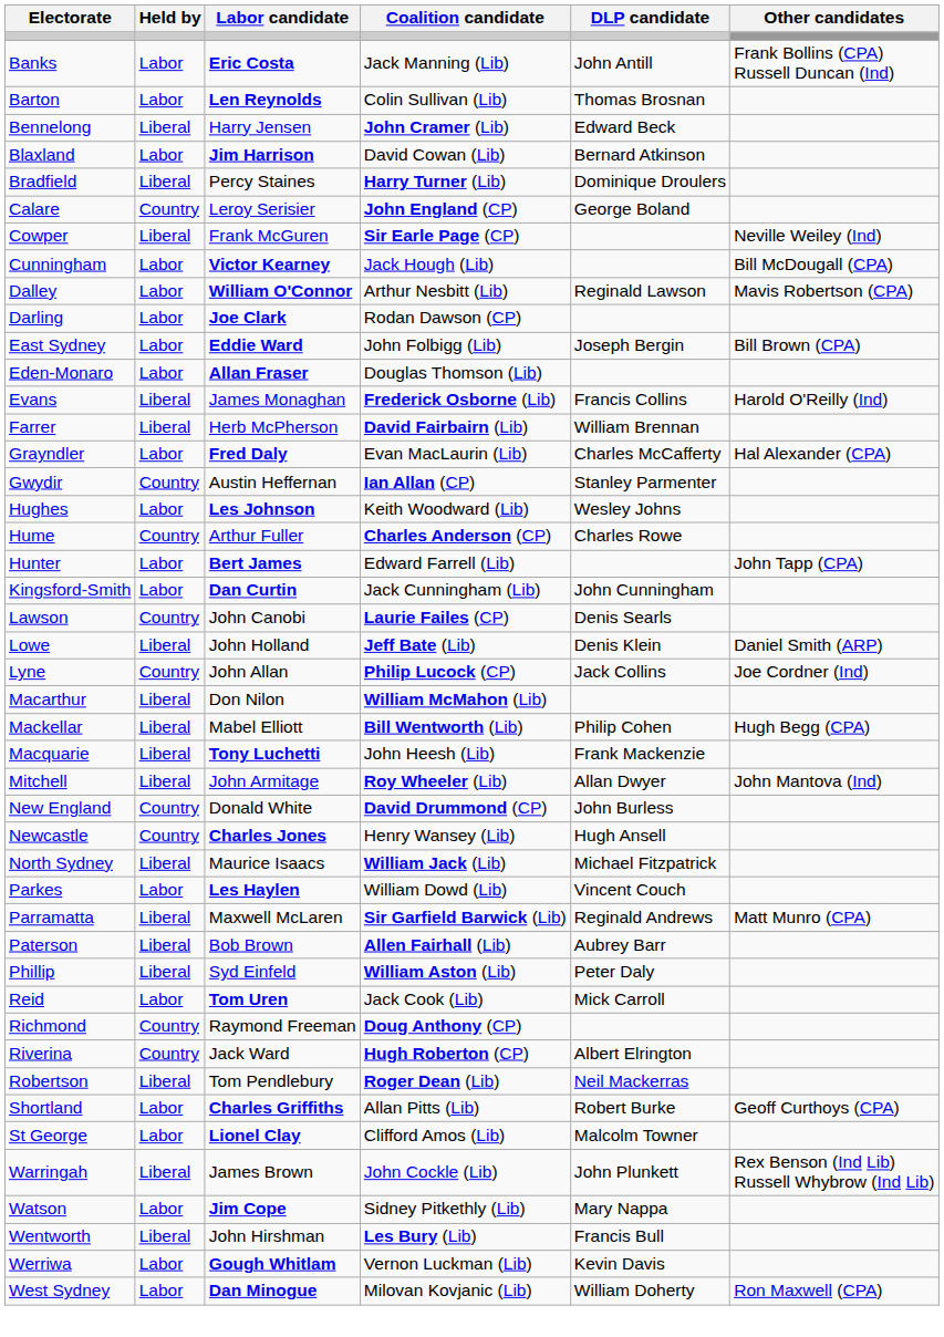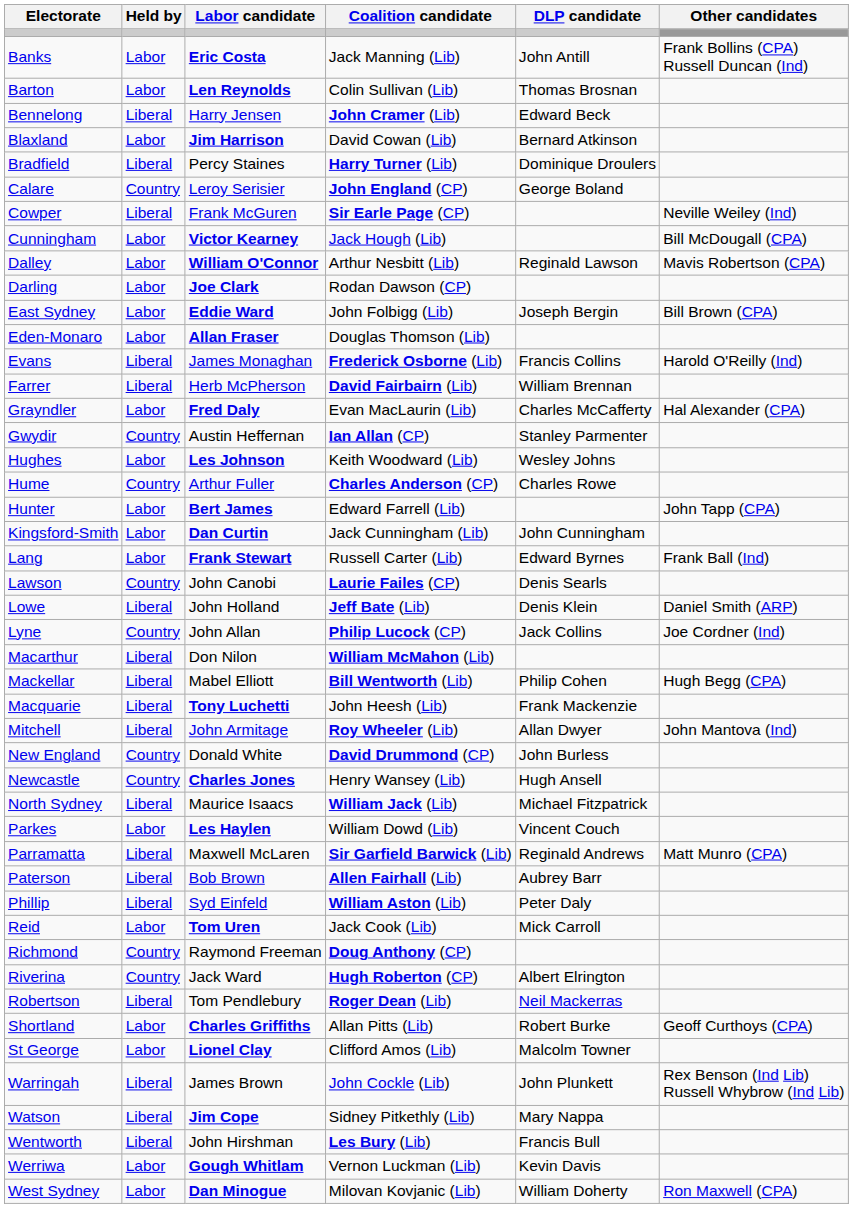 <table class="wikitable">
 <tr>
 <th>Electorate</th>
 <th>Held by</th>
 <th><a href='#'>Labor</a> candidate</th>
 <th><a href='#'>Coalition</a> candidate</th>
 <th><a href='#'>DLP</a> candidate</th>
 <th>Other candidates</th>
 </tr>
 <tr bgcolor="#cccccc">
 <td></td>
 <td></td>
 <td></td>
 <td></td>
 <td></td>
 <td bgcolor="#999999"></td>
 </tr>
 <tr>
 <td><a href='#'>Banks</a></td>
 <td><a href='#'>Labor</a></td>
 <td><strong><a href='#'>Eric Costa</a></strong></td>
 <td>Jack Manning (<a href='#'>Lib</a>)</td>
 <td>John Antill</td>
 <td>Frank Bollins (<a href='#'>CPA</a>)<br>Russell Duncan (<a href='#'>Ind</a>)</td>
 </tr>
 <tr>
 <td><a href='#'>Barton</a></td>
 <td><a href='#'>Labor</a></td>
 <td><strong><a href='#'>Len Reynolds</a></strong></td>
 <td>Colin Sullivan (<a href='#'>Lib</a>)</td>
 <td>Thomas Brosnan</td>
 <td></td>
 </tr>
 <tr>
 <td><a href='#'>Bennelong</a></td>
 <td><a href='#'>Liberal</a></td>
 <td><a href='#'>Harry Jensen</a></td>
 <td><strong><a href='#'>John Cramer</a></strong> (<a href='#'>Lib</a>)</td>
 <td>Edward Beck</td>
 <td></td>
 </tr>
 <tr>
 <td><a href='#'>Blaxland</a></td>
 <td><a href='#'>Labor</a></td>
 <td><strong><a href='#'>Jim Harrison</a></strong></td>
 <td>David Cowan (<a href='#'>Lib</a>)</td>
 <td>Bernard Atkinson</td>
 <td></td>
 </tr>
 <tr>
 <td><a href='#'>Bradfield</a></td>
 <td><a href='#'>Liberal</a></td>
 <td>Percy Staines</td>
 <td><strong><a href='#'>Harry Turner</a></strong> (<a href='#'>Lib</a>)</td>
 <td>Dominique Droulers</td>
 <td></td>
 </tr>
 <tr>
 <td><a href='#'>Calare</a></td>
 <td><a href='#'>Country</a></td>
 <td><a href='#'>Leroy Serisier</a></td>
 <td><strong><a href='#'>John England</a></strong> (<a href='#'>CP</a>)</td>
 <td>George Boland</td>
 <td></td>
 </tr>
 <tr>
 <td><a href='#'>Cowper</a></td>
 <td><a href='#'>Liberal</a></td>
 <td><a href='#'>Frank McGuren</a></td>
 <td><strong><a href='#'>Sir Earle Page</a></strong> (<a href='#'>CP</a>)</td>
 <td></td>
 <td>Neville Weiley (<a href='#'>Ind</a>)</td>
 </tr>
 <tr>
 <td><a href='#'>Cunningham</a></td>
 <td><a href='#'>Labor</a></td>
 <td><strong><a href='#'>Victor Kearney</a></strong></td>
 <td><a href='#'>Jack Hough</a> (<a href='#'>Lib</a>)</td>
 <td></td>
 <td>Bill McDougall (<a href='#'>CPA</a>)</td>
 </tr>
 <tr>
 <td><a href='#'>Dalley</a></td>
 <td><a href='#'>Labor</a></td>
 <td><strong><a href='#'>William O'Connor</a></strong></td>
 <td>Arthur Nesbitt (<a href='#'>Lib</a>)</td>
 <td>Reginald Lawson</td>
 <td>Mavis Robertson (<a href='#'>CPA</a>)</td>
 </tr>
 <tr>
 <td><a href='#'>Darling</a></td>
 <td><a href='#'>Labor</a></td>
 <td><strong><a href='#'>Joe Clark</a></strong></td>
 <td>Rodan Dawson (<a href='#'>CP</a>)</td>
 <td></td>
 <td></td>
 </tr>
 <tr>
 <td><a href='#'>East Sydney</a></td>
 <td><a href='#'>Labor</a></td>
 <td><strong><a href='#'>Eddie Ward</a></strong></td>
 <td>John Folbigg (<a href='#'>Lib</a>)</td>
 <td>Joseph Bergin</td>
 <td>Bill Brown (<a href='#'>CPA</a>)</td>
 </tr>
 <tr>
 <td><a href='#'>Eden-Monaro</a></td>
 <td><a href='#'>Labor</a></td>
 <td><strong><a href='#'>Allan Fraser</a></strong></td>
 <td>Douglas Thomson (<a href='#'>Lib</a>)</td>
 <td></td>
 <td></td>
 </tr>
 <tr>
 <td><a href='#'>Evans</a></td>
 <td><a href='#'>Liberal</a></td>
 <td><a href='#'>James Monaghan</a></td>
 <td><strong><a href='#'>Frederick Osborne</a></strong> (<a href='#'>Lib</a>)</td>
 <td>Francis Collins</td>
 <td>Harold O'Reilly (<a href='#'>Ind</a>)</td>
 </tr>
 <tr>
 <td><a href='#'>Farrer</a></td>
 <td><a href='#'>Liberal</a></td>
 <td><a href='#'>Herb McPherson</a></td>
 <td><strong><a href='#'>David Fairbairn</a></strong> (<a href='#'>Lib</a>)</td>
 <td>William Brennan</td>
 <td></td>
 </tr>
 <tr>
 <td><a href='#'>Grayndler</a></td>
 <td><a href='#'>Labor</a></td>
 <td><strong><a href='#'>Fred Daly</a></strong></td>
 <td>Evan MacLaurin (<a href='#'>Lib</a>)</td>
 <td>Charles McCafferty</td>
 <td>Hal Alexander (<a href='#'>CPA</a>)</td>
 </tr>
 <tr>
 <td><a href='#'>Gwydir</a></td>
 <td><a href='#'>Country</a></td>
 <td>Austin Heffernan</td>
 <td><strong><a href='#'>Ian Allan</a></strong> (<a href='#'>CP</a>)</td>
 <td>Stanley Parmenter</td>
 <td></td>
 </tr>
 <tr>
 <td><a href='#'>Hughes</a></td>
 <td><a href='#'>Labor</a></td>
 <td><strong><a href='#'>Les Johnson</a></strong></td>
 <td>Keith Woodward (<a href='#'>Lib</a>)</td>
 <td>Wesley Johns</td>
 <td></td>
 </tr>
 <tr>
 <td><a href='#'>Hume</a></td>
 <td><a href='#'>Country</a></td>
 <td><a href='#'>Arthur Fuller</a></td>
 <td><strong><a href='#'>Charles Anderson</a></strong> (<a href='#'>CP</a>)</td>
 <td>Charles Rowe</td>
 <td></td>
 </tr>
 <tr>
 <td><a href='#'>Hunter</a></td>
 <td><a href='#'>Labor</a></td>
 <td><strong><a href='#'>Bert James</a></strong></td>
 <td>Edward Farrell (<a href='#'>Lib</a>)</td>
 <td></td>
 <td>John Tapp (<a href='#'>CPA</a>)</td>
 </tr>
 <tr>
 <td><a href='#'>Kingsford-Smith</a></td>
 <td><a href='#'>Labor</a></td>
 <td><strong><a href='#'>Dan Curtin</a></strong></td>
 <td>Jack Cunningham (<a href='#'>Lib</a>)</td>
 <td>John Cunningham</td>
 <td></td>
 </tr>
 <tr>
+<td><a href='#'>Lang</a></td>
+<td><a href='#'>Labor</a></td>
+<td><strong><a href='#'>Frank Stewart</a></strong></td>
+<td>Russell Carter (<a href='#'>Lib</a>)</td>
+<td>Edward Byrnes</td>
+<td>Frank Ball (<a href='#'>Ind</a>)</td>
+</tr>
+<tr>
 <td><a href='#'>Lawson</a></td>
 <td><a href='#'>Country</a></td>
 <td>John Canobi</td>
 <td><strong><a href='#'>Laurie Failes</a></strong> (<a href='#'>CP</a>)</td>
 <td>Denis Searls</td>
 <td></td>
 </tr>
 <tr>
 <td><a href='#'>Lowe</a></td>
 <td><a href='#'>Liberal</a></td>
 <td>John Holland</td>
 <td><strong><a href='#'>Jeff Bate</a></strong> (<a href='#'>Lib</a>)</td>
 <td>Denis Klein</td>
 <td>Daniel Smith (<a href='#'>ARP</a>)</td>
 </tr>
 <tr>
 <td><a href='#'>Lyne</a></td>
 <td><a href='#'>Country</a></td>
 <td>John Allan</td>
 <td><strong><a href='#'>Philip Lucock</a></strong> (<a href='#'>CP</a>)</td>
 <td>Jack Collins</td>
 <td>Joe Cordner (<a href='#'>Ind</a>)</td>
 </tr>
 <tr>
 <td><a href='#'>Macarthur</a></td>
 <td><a href='#'>Liberal</a></td>
 <td>Don Nilon</td>
 <td><strong><a href='#'>William McMahon</a></strong> (<a href='#'>Lib</a>)</td>
 <td></td>
 <td></td>
 </tr>
 <tr>
 <td><a href='#'>Mackellar</a></td>
 <td><a href='#'>Liberal</a></td>
 <td>Mabel Elliott</td>
 <td><strong><a href='#'>Bill Wentworth</a></strong> (<a href='#'>Lib</a>)</td>
 <td>Philip Cohen</td>
 <td>Hugh Begg (<a href='#'>CPA</a>)</td>
 </tr>
 <tr>
 <td><a href='#'>Macquarie</a></td>
 <td><a href='#'>Liberal</a></td>
 <td><strong><a href='#'>Tony Luchetti</a></strong></td>
 <td>John Heesh (<a href='#'>Lib</a>)</td>
 <td>Frank Mackenzie</td>
 <td></td>
 </tr>
 <tr>
 <td><a href='#'>Mitchell</a></td>
 <td><a href='#'>Liberal</a></td>
 <td><a href='#'>John Armitage</a></td>
 <td><strong><a href='#'>Roy Wheeler</a></strong> (<a href='#'>Lib</a>)</td>
 <td>Allan Dwyer</td>
 <td>John Mantova (<a href='#'>Ind</a>)</td>
 </tr>
 <tr>
 <td><a href='#'>New England</a></td>
 <td><a href='#'>Country</a></td>
 <td>Donald White</td>
 <td><strong><a href='#'>David Drummond</a></strong> (<a href='#'>CP</a>)</td>
 <td>John Burless</td>
 <td></td>
 </tr>
 <tr>
 <td><a href='#'>Newcastle</a></td>
 <td><a href='#'>Country</a></td>
 <td><strong><a href='#'>Charles Jones</a></strong></td>
 <td>Henry Wansey (<a href='#'>Lib</a>)</td>
 <td>Hugh Ansell</td>
 <td></td>
 </tr>
 <tr>
 <td><a href='#'>North Sydney</a></td>
 <td><a href='#'>Liberal</a></td>
 <td>Maurice Isaacs</td>
 <td><strong><a href='#'>William Jack</a></strong> (<a href='#'>Lib</a>)</td>
 <td>Michael Fitzpatrick</td>
 <td></td>
 </tr>
 <tr>
 <td><a href='#'>Parkes</a></td>
 <td><a href='#'>Labor</a></td>
 <td><strong><a href='#'>Les Haylen</a></strong></td>
 <td>William Dowd (<a href='#'>Lib</a>)</td>
 <td>Vincent Couch</td>
 <td></td>
 </tr>
 <tr>
 <td><a href='#'>Parramatta</a></td>
 <td><a href='#'>Liberal</a></td>
 <td>Maxwell McLaren</td>
 <td><strong><a href='#'>Sir Garfield Barwick</a></strong> (<a href='#'>Lib</a>)</td>
 <td>Reginald Andrews</td>
 <td>Matt Munro (<a href='#'>CPA</a>)</td>
 </tr>
 <tr>
 <td><a href='#'>Paterson</a></td>
 <td><a href='#'>Liberal</a></td>
 <td><a href='#'>Bob Brown</a></td>
 <td><strong><a href='#'>Allen Fairhall</a></strong> (<a href='#'>Lib</a>)</td>
 <td>Aubrey Barr</td>
 <td></td>
 </tr>
 <tr>
 <td><a href='#'>Phillip</a></td>
 <td><a href='#'>Liberal</a></td>
 <td><a href='#'>Syd Einfeld</a></td>
 <td><strong><a href='#'>William Aston</a></strong> (<a href='#'>Lib</a>)</td>
 <td>Peter Daly</td>
 <td></td>
 </tr>
 <tr>
 <td><a href='#'>Reid</a></td>
 <td><a href='#'>Labor</a></td>
 <td><strong><a href='#'>Tom Uren</a></strong></td>
 <td>Jack Cook (<a href='#'>Lib</a>)</td>
 <td>Mick Carroll</td>
 <td></td>
 </tr>
 <tr>
 <td><a href='#'>Richmond</a></td>
 <td><a href='#'>Country</a></td>
 <td>Raymond Freeman</td>
 <td><strong><a href='#'>Doug Anthony</a></strong> (<a href='#'>CP</a>)</td>
 <td></td>
 <td></td>
 </tr>
 <tr>
 <td><a href='#'>Riverina</a></td>
 <td><a href='#'>Country</a></td>
 <td>Jack Ward</td>
 <td><strong><a href='#'>Hugh Roberton</a></strong> (<a href='#'>CP</a>)</td>
 <td>Albert Elrington</td>
 <td></td>
 </tr>
 <tr>
 <td><a href='#'>Robertson</a></td>
 <td><a href='#'>Liberal</a></td>
 <td>Tom Pendlebury</td>
 <td><strong><a href='#'>Roger Dean</a></strong> (<a href='#'>Lib</a>)</td>
 <td><a href='#'>Neil Mackerras</a></td>
 <td></td>
 </tr>
 <tr>
 <td><a href='#'>Shortland</a></td>
 <td><a href='#'>Labor</a></td>
 <td><strong><a href='#'>Charles Griffiths</a></strong></td>
 <td>Allan Pitts (<a href='#'>Lib</a>)</td>
 <td>Robert Burke</td>
 <td>Geoff Curthoys (<a href='#'>CPA</a>)</td>
 </tr>
 <tr>
 <td><a href='#'>St George</a></td>
 <td><a href='#'>Labor</a></td>
 <td><strong><a href='#'>Lionel Clay</a></strong></td>
 <td>Clifford Amos (<a href='#'>Lib</a>)</td>
 <td>Malcolm Towner</td>
 <td></td>
 </tr>
 <tr>
 <td><a href='#'>Warringah</a></td>
 <td><a href='#'>Liberal</a></td>
 <td>James Brown</td>
 <td><a href='#'>John Cockle</a> (<a href='#'>Lib</a>)</td>
 <td>John Plunkett</td>
 <td>Rex Benson (<a href='#'>Ind</a> <a href='#'>Lib</a>)<br>Russell Whybrow (<a href='#'>Ind</a> <a href='#'>Lib</a>)</td>
 </tr>
 <tr>
 <td><a href='#'>Watson</a></td>
-<td><a href='#'>Labor</a></td>
+<td><a href='#'>Liberal</a></td>
 <td><strong><a href='#'>Jim Cope</a></strong></td>
 <td>Sidney Pitkethly (<a href='#'>Lib</a>)</td>
 <td>Mary Nappa</td>
 <td></td>
 </tr>
 <tr>
 <td><a href='#'>Wentworth</a></td>
 <td><a href='#'>Liberal</a></td>
 <td>John Hirshman</td>
 <td><strong><a href='#'>Les Bury</a></strong> (<a href='#'>Lib</a>)</td>
 <td>Francis Bull</td>
 <td></td>
 </tr>
 <tr>
 <td><a href='#'>Werriwa</a></td>
 <td><a href='#'>Labor</a></td>
 <td><strong><a href='#'>Gough Whitlam</a></strong></td>
 <td>Vernon Luckman (<a href='#'>Lib</a>)</td>
 <td>Kevin Davis</td>
 <td></td>
 </tr>
 <tr>
 <td><a href='#'>West Sydney</a></td>
 <td><a href='#'>Labor</a></td>
 <td><strong><a href='#'>Dan Minogue</a></strong></td>
 <td>Milovan Kovjanic (<a href='#'>Lib</a>)</td>
 <td>William Doherty</td>
 <td><a href='#'>Ron Maxwell</a> (<a href='#'>CPA</a>)</td>
 </tr>
 </table>
